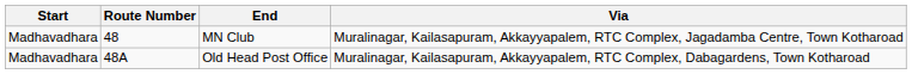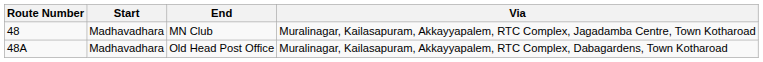 <table class="sortable wikitable">
 <tr>
+<th>Route Number</th>
 <th>Start</th>
-<th>Route Number</th>
 <th>End</th>
 <th>Via</th>
 </tr>
 <tr>
+<td>48</td>
 <td>Madhavadhara</td>
-<td>48</td>
 <td>MN Club</td>
 <td>Muralinagar, Kailasapuram, Akkayyapalem, RTC Complex, Jagadamba Centre, Town Kotharoad</td>
 </tr>
 <tr>
+<td>48A</td>
 <td>Madhavadhara</td>
-<td>48A</td>
 <td>Old Head Post Office</td>
 <td>Muralinagar, Kailasapuram, Akkayyapalem, RTC Complex, Dabagardens, Town Kotharoad</td>
 </tr>
 </table>
